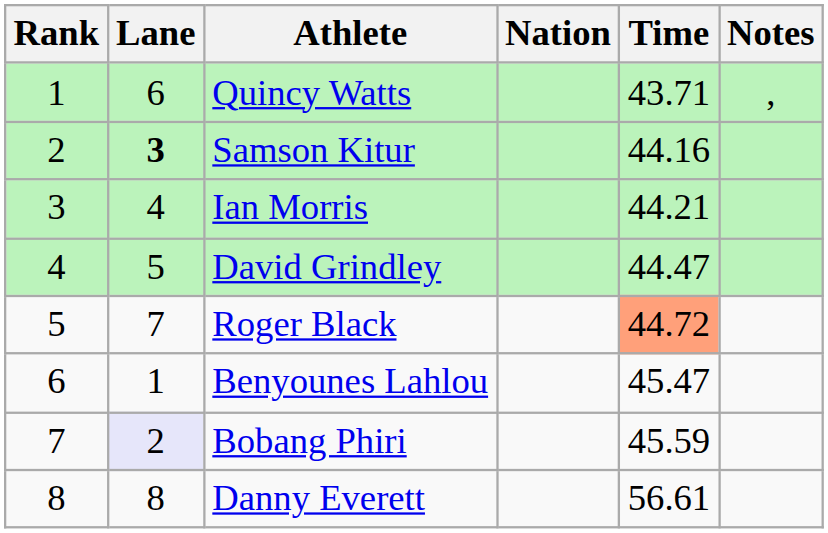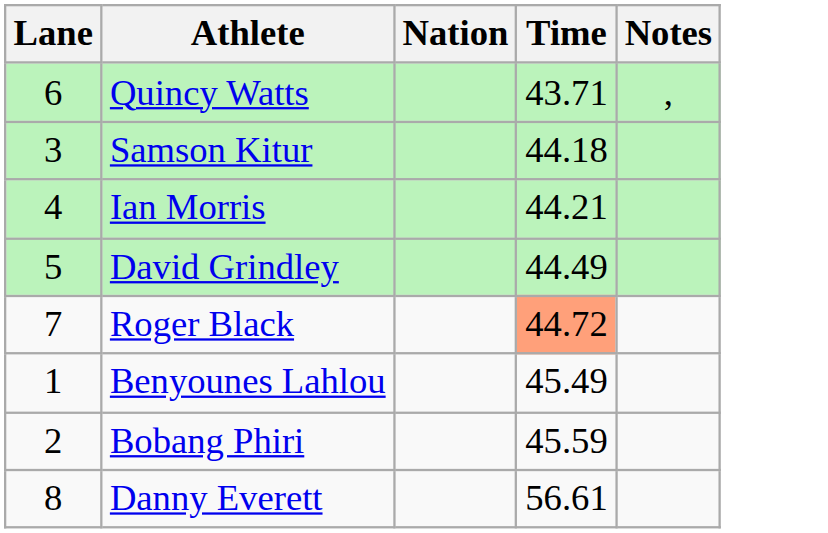 <table class="wikitable sortable" style="text-align:center">
 <tr>
-<th>Rank</th>
 <th>Lane</th>
 <th>Athlete</th>
 <th>Nation</th>
 <th>Time</th>
 <th>Notes</th>
 </tr>
 <tr style="background:#bbf3bb;">
-<td>1</td>
 <td>6</td>
 <td align=left><a href='#'>Quincy Watts</a></td>
 <td align=left></td>
 <td>43.71</td>
 <td>, </td>
 </tr>
 <tr style="background:#bbf3bb;">
-<td>2</td>
-<td><strong>3</strong></td>
+<td>3</td>
 <td align=left><a href='#'>Samson Kitur</a></td>
 <td align=left></td>
-<td>44.16</td>
+<td>44.18</td>
 <td></td>
 </tr>
 <tr style="background:#bbf3bb;">
-<td>3</td>
 <td>4</td>
 <td align=left><a href='#'>Ian Morris</a></td>
 <td align=left></td>
 <td>44.21</td>
 <td></td>
 </tr>
 <tr style="background:#bbf3bb;">
-<td>4</td>
 <td>5</td>
 <td align=left><a href='#'>David Grindley</a></td>
 <td align=left></td>
-<td>44.47</td>
+<td>44.49</td>
 <td></td>
 </tr>
 <tr>
-<td>5</td>
 <td>7</td>
 <td align=left><a href='#'>Roger Black</a></td>
 <td align=left></td>
 <td style="background: lightsalmon;">44.72</td>
 <td></td>
 </tr>
 <tr>
-<td>6</td>
 <td>1</td>
 <td align=left><a href='#'>Benyounes Lahlou</a></td>
 <td align=left></td>
-<td>45.47</td>
+<td>45.49</td>
 <td></td>
 </tr>
 <tr>
-<td>7</td>
-<td style="background: lavender;">2</td>
+<td>2</td>
 <td align=left><a href='#'>Bobang Phiri</a></td>
 <td align=left></td>
 <td>45.59</td>
 <td></td>
 </tr>
 <tr>
 <td>8</td>
-<td>8</td>
 <td align=left><a href='#'>Danny Everett</a></td>
 <td align=left></td>
 <td>56.61</td>
 <td></td>
 </tr>
 </table>
